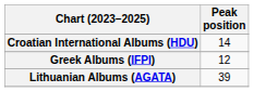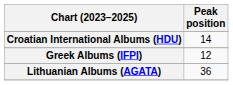 <table class="wikitable sortable plainrowheaders" style="text-align:center">
 <tr>
 <th scope="col">Chart (2023–2025)</th>
 <th scope="col">Peak<br>position</th>
 </tr>
 <tr>
 </tr>
 <tr>
 </tr>
 <tr>
 </tr>
 <tr>
 </tr>
 <tr>
 </tr>
 <tr>
 <th scope="row">Croatian International Albums (<a href='#'>HDU</a>)</th>
 <td>14</td>
 </tr>
 <tr>
 </tr>
 <tr>
 </tr>
 <tr>
 </tr>
 <tr>
 <th scope="row">Greek Albums (<a href='#'>IFPI</a>)</th>
 <td>12</td>
 </tr>
 <tr>
 </tr>
 <tr>
 <th scope="row">Lithuanian Albums (<a href='#'>AGATA</a>)</th>
-<td>39</td>
+<td>36</td>
 </tr>
 <tr>
 </tr>
 <tr>
 </tr>
 <tr>
 </tr>
 <tr>
 </tr>
 <tr>
 </tr>
 <tr>
 </tr>
 <tr>
 </tr>
 <tr>
 </tr>
 </table>
